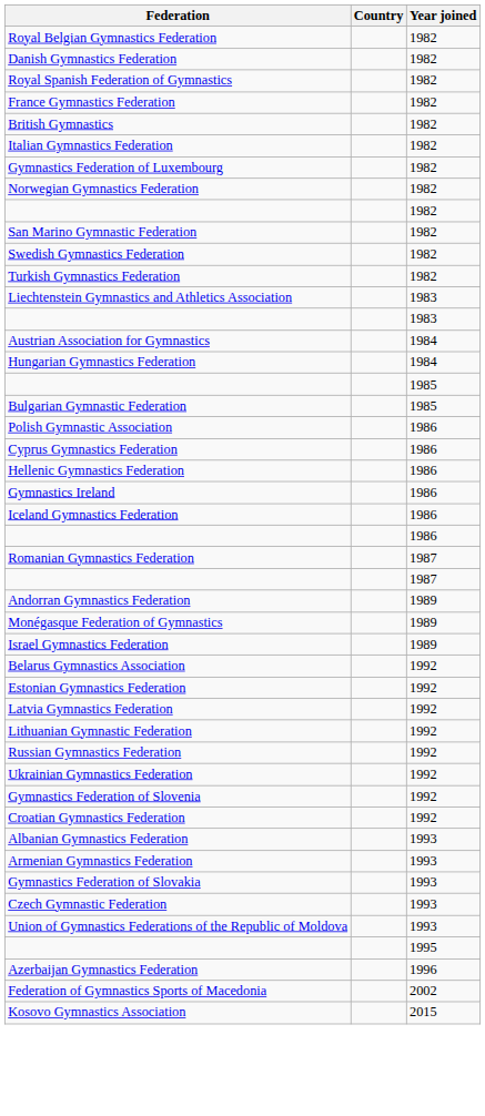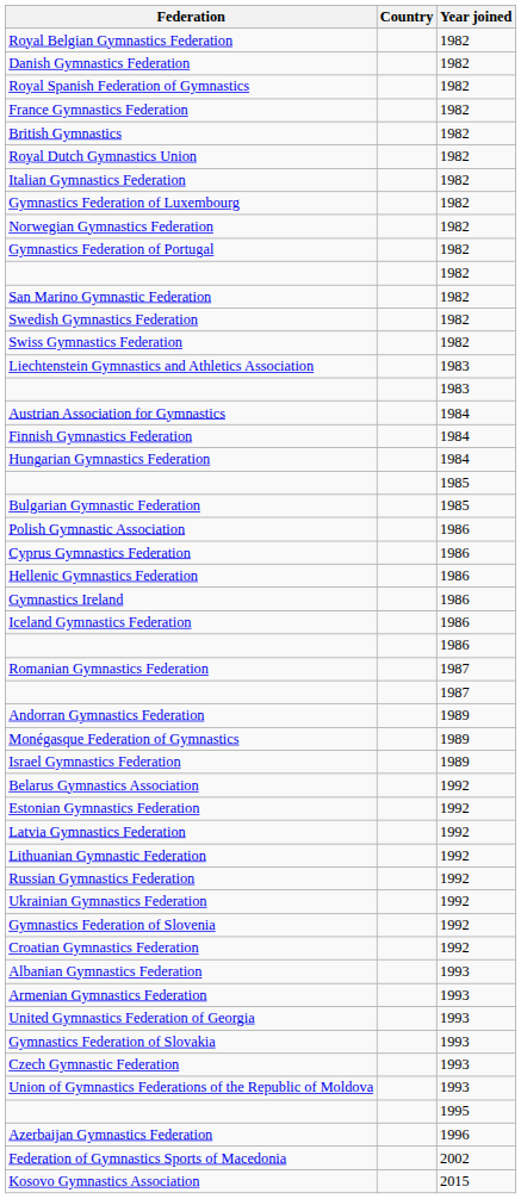 <table class="wikitable sortable">
 <tr>
 <th>Federation</th>
 <th>Country</th>
 <th>Year joined</th>
 </tr>
 <tr>
 <td><a href='#'>Royal Belgian Gymnastics Federation</a></td>
 <td></td>
 <td>1982</td>
 </tr>
 <tr>
 <td><a href='#'>Danish Gymnastics Federation</a></td>
 <td></td>
 <td>1982</td>
 </tr>
 <tr>
 <td><a href='#'>Royal Spanish Federation of Gymnastics</a></td>
 <td></td>
 <td>1982</td>
 </tr>
 <tr>
 <td><a href='#'>France Gymnastics Federation</a></td>
 <td></td>
 <td>1982</td>
 </tr>
 <tr>
 <td><a href='#'>British Gymnastics</a></td>
 <td></td>
 <td>1982</td>
 </tr>
 <tr>
+<td><a href='#'>Royal Dutch Gymnastics Union</a></td>
+<td></td>
+<td>1982</td>
+</tr>
+<tr>
 <td><a href='#'>Italian Gymnastics Federation</a></td>
 <td></td>
 <td>1982</td>
 </tr>
 <tr>
 <td><a href='#'>Gymnastics Federation of Luxembourg</a></td>
 <td></td>
 <td>1982</td>
 </tr>
 <tr>
 <td><a href='#'>Norwegian Gymnastics Federation</a></td>
+<td></td>
+<td>1982</td>
+</tr>
+<tr>
+<td><a href='#'>Gymnastics Federation of Portugal</a></td>
 <td></td>
 <td>1982</td>
 </tr>
 <tr>
 <td></td>
 <td></td>
 <td>1982</td>
 </tr>
 <tr>
 <td><a href='#'>San Marino Gymnastic Federation</a></td>
 <td></td>
 <td>1982</td>
 </tr>
 <tr>
 <td><a href='#'>Swedish Gymnastics Federation</a></td>
 <td></td>
 <td>1982</td>
 </tr>
 <tr>
-<td><a href='#'>Turkish Gymnastics Federation</a></td>
+<td><a href='#'>Swiss Gymnastics Federation</a></td>
 <td></td>
 <td>1982</td>
 </tr>
 <tr>
 <td><a href='#'>Liechtenstein Gymnastics and Athletics Association</a></td>
 <td></td>
 <td>1983</td>
 </tr>
 <tr>
 <td></td>
 <td></td>
 <td>1983</td>
 </tr>
 <tr>
 <td><a href='#'>Austrian Association for Gymnastics</a></td>
+<td></td>
+<td>1984</td>
+</tr>
+<tr>
+<td><a href='#'>Finnish Gymnastics Federation</a></td>
 <td></td>
 <td>1984</td>
 </tr>
 <tr>
 <td><a href='#'>Hungarian Gymnastics Federation</a></td>
 <td></td>
 <td>1984</td>
 </tr>
 <tr>
 <td></td>
 <td></td>
 <td>1985</td>
 </tr>
 <tr>
 <td><a href='#'>Bulgarian Gymnastic Federation</a></td>
 <td></td>
 <td>1985</td>
 </tr>
 <tr>
 <td><a href='#'>Polish Gymnastic Association</a></td>
 <td></td>
 <td>1986</td>
 </tr>
 <tr>
 <td><a href='#'>Cyprus Gymnastics Federation</a></td>
 <td></td>
 <td>1986</td>
 </tr>
 <tr>
 <td><a href='#'>Hellenic Gymnastics Federation</a></td>
 <td></td>
 <td>1986</td>
 </tr>
 <tr>
 <td><a href='#'>Gymnastics Ireland</a></td>
 <td></td>
 <td>1986</td>
 </tr>
 <tr>
 <td><a href='#'>Iceland Gymnastics Federation</a></td>
 <td></td>
 <td>1986</td>
 </tr>
 <tr>
 <td></td>
 <td></td>
 <td>1986</td>
 </tr>
 <tr>
 <td><a href='#'>Romanian Gymnastics Federation</a></td>
 <td></td>
 <td>1987</td>
 </tr>
 <tr>
 <td></td>
 <td></td>
 <td>1987</td>
 </tr>
 <tr>
 <td><a href='#'>Andorran Gymnastics Federation</a></td>
 <td></td>
 <td>1989</td>
 </tr>
 <tr>
 <td><a href='#'>Monégasque Federation of Gymnastics</a></td>
 <td></td>
 <td>1989</td>
 </tr>
 <tr>
 <td><a href='#'>Israel Gymnastics Federation</a></td>
 <td></td>
 <td>1989</td>
 </tr>
 <tr>
 <td><a href='#'>Belarus Gymnastics Association</a></td>
 <td></td>
 <td>1992</td>
 </tr>
 <tr>
 <td><a href='#'>Estonian Gymnastics Federation</a></td>
 <td></td>
 <td>1992</td>
 </tr>
 <tr>
 <td><a href='#'>Latvia Gymnastics Federation</a></td>
 <td></td>
 <td>1992</td>
 </tr>
 <tr>
 <td><a href='#'>Lithuanian Gymnastic Federation</a></td>
 <td></td>
 <td>1992</td>
 </tr>
 <tr>
 <td><a href='#'>Russian Gymnastics Federation</a></td>
 <td></td>
 <td>1992</td>
 </tr>
 <tr>
 <td><a href='#'>Ukrainian Gymnastics Federation</a></td>
 <td></td>
 <td>1992</td>
 </tr>
 <tr>
 <td><a href='#'>Gymnastics Federation of Slovenia</a></td>
 <td></td>
 <td>1992</td>
 </tr>
 <tr>
 <td><a href='#'>Croatian Gymnastics Federation</a></td>
 <td></td>
 <td>1992</td>
 </tr>
 <tr>
 <td><a href='#'>Albanian Gymnastics Federation</a></td>
 <td></td>
 <td>1993</td>
 </tr>
 <tr>
 <td><a href='#'>Armenian Gymnastics Federation</a></td>
 <td></td>
 <td>1993</td>
 </tr>
 <tr>
+<td><a href='#'>United Gymnastics Federation of Georgia</a></td>
+<td></td>
+<td>1993</td>
+</tr>
+<tr>
 <td><a href='#'>Gymnastics Federation of Slovakia</a></td>
 <td></td>
 <td>1993</td>
 </tr>
 <tr>
 <td><a href='#'>Czech Gymnastic Federation</a></td>
 <td></td>
 <td>1993</td>
 </tr>
 <tr>
 <td><a href='#'>Union of Gymnastics Federations of the Republic of Moldova</a></td>
 <td></td>
 <td>1993</td>
 </tr>
 <tr>
 <td></td>
 <td></td>
 <td>1995</td>
 </tr>
 <tr>
 <td><a href='#'>Azerbaijan Gymnastics Federation</a></td>
 <td></td>
 <td>1996</td>
 </tr>
 <tr>
 <td><a href='#'>Federation of Gymnastics Sports of Macedonia</a></td>
 <td></td>
 <td>2002</td>
 </tr>
 <tr>
 <td><a href='#'>Kosovo Gymnastics Association</a></td>
 <td></td>
 <td>2015 </td>
 </tr>
 </table>
